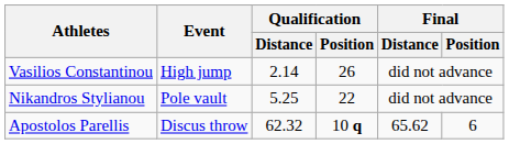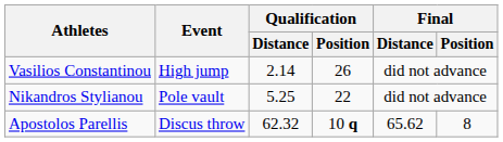 <table class=wikitable style="font-size:90%">
 <tr>
 <th rowspan="2">Athletes</th>
 <th rowspan="2">Event</th>
 <th colspan="2">Qualification</th>
 <th colspan="2">Final</th>
 </tr>
 <tr style="font-size:95%">
 <th>Distance</th>
 <th>Position</th>
 <th>Distance</th>
 <th>Position</th>
 </tr>
 <tr>
 <td><a href='#'>Vasilios Constantinou</a></td>
 <td><a href='#'>High jump</a></td>
 <td align=center>2.14</td>
 <td align=center>26</td>
 <td align=center colspan=2>did not advance</td>
 </tr>
 <tr>
 <td><a href='#'>Nikandros Stylianou</a></td>
 <td><a href='#'>Pole vault</a></td>
 <td align=center>5.25</td>
 <td align=center>22</td>
 <td align=center colspan=2>did not advance</td>
 </tr>
 <tr>
 <td><a href='#'>Apostolos Parellis</a></td>
 <td><a href='#'>Discus throw</a></td>
 <td align=center>62.32</td>
 <td align=center>10 <strong>q</strong></td>
 <td align=center>65.62 </td>
-<td align=center>6</td>
+<td align=center>8</td>
 </tr>
 </table>
